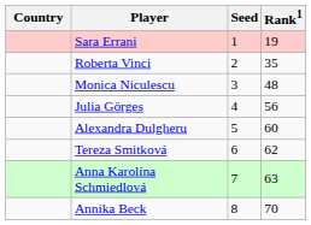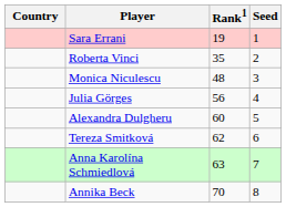 <table class="sortable wikitable">
 <tr>
 <th width="70">Country</th>
 <th width="175">Player</th>
+<th>Rank<sup>1</sup></th>
 <th>Seed</th>
-<th>Rank<sup>1</sup></th>
 </tr>
 <tr style="background:#fcc;">
 <td></td>
 <td><a href='#'>Sara Errani</a></td>
+<td>19</td>
 <td>1</td>
-<td>19</td>
 </tr>
 <tr>
 <td></td>
 <td><a href='#'>Roberta Vinci</a></td>
+<td>35</td>
 <td>2</td>
-<td>35</td>
 </tr>
 <tr>
 <td></td>
 <td><a href='#'>Monica Niculescu</a></td>
+<td>48</td>
 <td>3</td>
-<td>48</td>
 </tr>
 <tr>
 <td></td>
 <td><a href='#'>Julia Görges</a></td>
+<td>56</td>
 <td>4</td>
-<td>56</td>
 </tr>
 <tr>
 <td></td>
 <td><a href='#'>Alexandra Dulgheru</a></td>
+<td>60</td>
 <td>5</td>
-<td>60</td>
 </tr>
 <tr>
 <td></td>
 <td><a href='#'>Tereza Smitková</a></td>
+<td>62</td>
 <td>6</td>
-<td>62</td>
 </tr>
 <tr style="background:#cfc;">
 <td></td>
 <td><a href='#'>Anna Karolína Schmiedlová</a></td>
+<td>63</td>
 <td>7</td>
-<td>63</td>
 </tr>
 <tr>
 <td></td>
 <td><a href='#'>Annika Beck</a></td>
+<td>70</td>
 <td>8</td>
-<td>70</td>
 </tr>
 </table>
